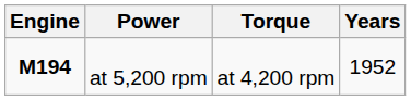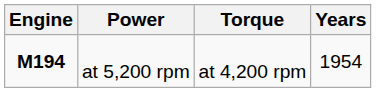 <table class="wikitable sortable" style="text-align: center;">
 <tr>
 <th>Engine</th>
 <th>Power</th>
 <th>Torque</th>
 <th>Years</th>
 </tr>
 <tr>
 <td><strong>M194</strong></td>
 <td> <br> at 5,200 rpm</td>
 <td> <br> at 4,200 rpm</td>
-<td>1952</td>
+<td>1954</td>
 </tr>
 </table>
